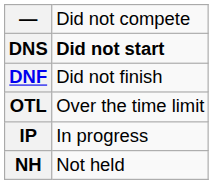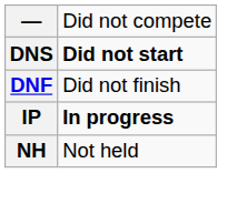 <table class="wikitable">
 <tr>
 <th scope="row">—</th>
 <td>Did not compete</td>
 </tr>
 <tr>
 <th scope="row">DNS</th>
 <td><strong>Did not start</strong></td>
 </tr>
 <tr>
 <th scope="row"><a href='#'>DNF</a></th>
 <td>Did not finish</td>
 </tr>
 <tr>
-<th scope="row">OTL</th>
-<td>Over the time limit</td>
-</tr>
-<tr>
 <th scope="row">IP</th>
-<td>In progress</td>
+<td><strong>In progress</strong></td>
 </tr>
 <tr>
 <th scope="row">NH</th>
 <td>Not held</td>
 </tr>
 </table>
